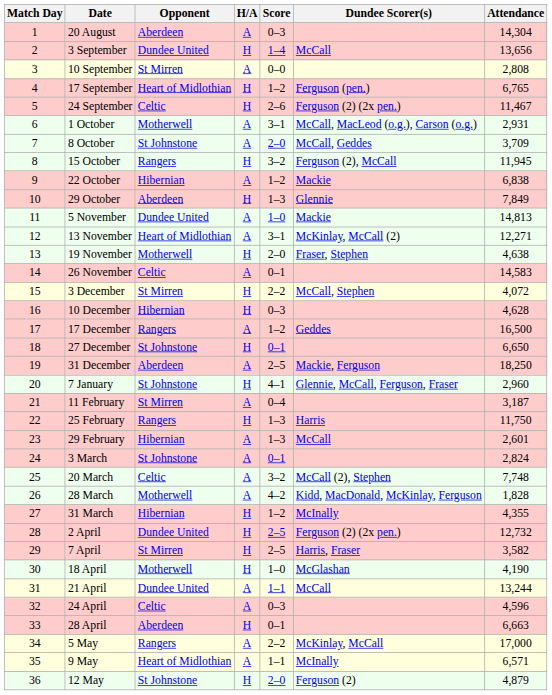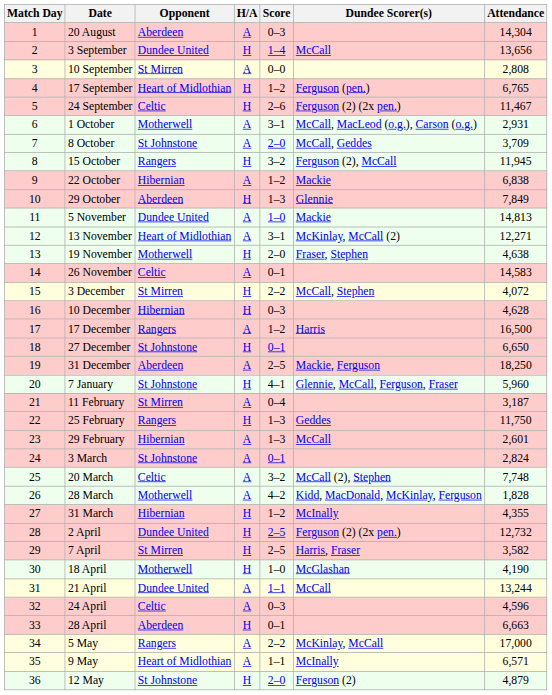 <table class="wikitable" style="text-align:center">
 <tr>
 <th>Match Day</th>
 <th>Date</th>
 <th>Opponent</th>
 <th>H/A</th>
 <th>Score</th>
 <th>Dundee Scorer(s)</th>
 <th>Attendance</th>
 </tr>
 <tr bgcolor="#FFCCCC">
 <td>1</td>
 <td align="left">20 August</td>
 <td align="left"><a href='#'>Aberdeen</a></td>
 <td><a href='#'>A</a></td>
 <td>0–3</td>
 <td align="left"></td>
 <td>14,304</td>
 </tr>
 <tr bgcolor="#FFCCCC">
 <td>2</td>
 <td align="left">3 September</td>
 <td align="left"><a href='#'>Dundee United</a></td>
 <td><a href='#'>H</a></td>
 <td><a href='#'>1–4</a></td>
 <td align="left"><a href='#'>McCall</a></td>
 <td>13,656</td>
 </tr>
 <tr bgcolor="#FFFFDD">
 <td>3</td>
 <td align="left">10 September</td>
 <td align="left"><a href='#'>St Mirren</a></td>
 <td><a href='#'>A</a></td>
 <td>0–0</td>
 <td align="left"></td>
 <td>2,808</td>
 </tr>
 <tr bgcolor="#FFCCCC">
 <td>4</td>
 <td align="left">17 September</td>
 <td align="left"><a href='#'>Heart of Midlothian</a></td>
 <td><a href='#'>H</a></td>
 <td>1–2</td>
 <td align="left"><a href='#'>Ferguson</a> (<a href='#'>pen.</a>)</td>
 <td>6,765</td>
 </tr>
 <tr bgcolor="#FFCCCC">
 <td>5</td>
 <td align="left">24 September</td>
 <td align="left"><a href='#'>Celtic</a></td>
 <td><a href='#'>H</a></td>
 <td>2–6</td>
 <td align="left"><a href='#'>Ferguson</a> (2) (2x <a href='#'>pen.</a>)</td>
 <td>11,467</td>
 </tr>
 <tr bgcolor="#EEFFEE">
 <td>6</td>
 <td align="left">1 October</td>
 <td align="left"><a href='#'>Motherwell</a></td>
 <td><a href='#'>A</a></td>
 <td>3–1</td>
 <td align="left"><a href='#'>McCall</a>, <a href='#'>MacLeod</a> (<a href='#'>o.g.</a>), <a href='#'>Carson</a> (<a href='#'>o.g.</a>)</td>
 <td>2,931</td>
 </tr>
 <tr bgcolor="#EEFFEE">
 <td>7</td>
 <td align="left">8 October</td>
 <td align="left"><a href='#'>St Johnstone</a></td>
 <td><a href='#'>A</a></td>
 <td><a href='#'>2–0</a></td>
 <td align="left"><a href='#'>McCall</a>, <a href='#'>Geddes</a></td>
 <td>3,709</td>
 </tr>
 <tr bgcolor="#EEFFEE">
 <td>8</td>
 <td align="left">15 October</td>
 <td align="left"><a href='#'>Rangers</a></td>
 <td><a href='#'>H</a></td>
 <td>3–2</td>
 <td align="left"><a href='#'>Ferguson</a> (2), <a href='#'>McCall</a></td>
 <td>11,945</td>
 </tr>
 <tr bgcolor="#FFCCCC">
 <td>9</td>
 <td align="left">22 October</td>
 <td align="left"><a href='#'>Hibernian</a></td>
 <td><a href='#'>A</a></td>
 <td>1–2</td>
 <td align="left"><a href='#'>Mackie</a></td>
 <td>6,838</td>
 </tr>
 <tr bgcolor="#FFCCCC">
 <td>10</td>
 <td align="left">29 October</td>
 <td align="left"><a href='#'>Aberdeen</a></td>
 <td><a href='#'>H</a></td>
 <td>1–3</td>
 <td align="left"><a href='#'>Glennie</a></td>
 <td>7,849</td>
 </tr>
 <tr bgcolor="#EEFFEE">
 <td>11</td>
 <td align="left">5 November</td>
 <td align="left"><a href='#'>Dundee United</a></td>
 <td><a href='#'>A</a></td>
 <td><a href='#'>1–0</a></td>
 <td align="left"><a href='#'>Mackie</a></td>
 <td>14,813</td>
 </tr>
 <tr bgcolor="#EEFFEE">
 <td>12</td>
 <td align="left">13 November</td>
 <td align="left"><a href='#'>Heart of Midlothian</a></td>
 <td><a href='#'>A</a></td>
 <td>3–1</td>
 <td align="left"><a href='#'>McKinlay</a>, <a href='#'>McCall</a> (2)</td>
 <td>12,271</td>
 </tr>
 <tr bgcolor="#EEFFEE">
 <td>13</td>
 <td align="left">19 November</td>
 <td align="left"><a href='#'>Motherwell</a></td>
 <td><a href='#'>H</a></td>
 <td>2–0</td>
 <td align="left"><a href='#'>Fraser</a>, <a href='#'>Stephen</a></td>
 <td>4,638</td>
 </tr>
 <tr bgcolor="#FFCCCC">
 <td>14</td>
 <td align="left">26 November</td>
 <td align="left"><a href='#'>Celtic</a></td>
 <td><a href='#'>A</a></td>
 <td>0–1</td>
 <td align="left"></td>
 <td>14,583</td>
 </tr>
 <tr bgcolor="#FFFFDD">
 <td>15</td>
 <td align="left">3 December</td>
 <td align="left"><a href='#'>St Mirren</a></td>
 <td><a href='#'>H</a></td>
 <td>2–2</td>
 <td align="left"><a href='#'>McCall</a>, <a href='#'>Stephen</a></td>
 <td>4,072</td>
 </tr>
 <tr bgcolor="#FFCCCC">
 <td>16</td>
 <td align="left">10 December</td>
 <td align="left"><a href='#'>Hibernian</a></td>
 <td><a href='#'>H</a></td>
 <td>0–3</td>
 <td align="left"></td>
 <td>4,628</td>
 </tr>
 <tr bgcolor="#FFCCCC">
 <td>17</td>
 <td align="left">17 December</td>
 <td align="left"><a href='#'>Rangers</a></td>
 <td><a href='#'>A</a></td>
 <td>1–2</td>
-<td align="left"><a href='#'>Geddes</a></td>
+<td align="left"><a href='#'>Harris</a></td>
 <td>16,500</td>
 </tr>
 <tr bgcolor="#FFCCCC">
 <td>18</td>
 <td align="left">27 December</td>
 <td align="left"><a href='#'>St Johnstone</a></td>
 <td><a href='#'>H</a></td>
 <td><a href='#'>0–1</a></td>
 <td align="left"></td>
 <td>6,650</td>
 </tr>
 <tr bgcolor="#FFCCCC">
 <td>19</td>
 <td align="left">31 December</td>
 <td align="left"><a href='#'>Aberdeen</a></td>
 <td><a href='#'>A</a></td>
 <td>2–5</td>
 <td align="left"><a href='#'>Mackie</a>, <a href='#'>Ferguson</a></td>
 <td>18,250</td>
 </tr>
 <tr bgcolor="#EEFFEE">
 <td>20</td>
 <td align="left">7 January</td>
 <td align="left"><a href='#'>St Johnstone</a></td>
 <td><a href='#'>H</a></td>
 <td>4–1</td>
 <td align="left"><a href='#'>Glennie</a>, <a href='#'>McCall</a>, <a href='#'>Ferguson</a>, <a href='#'>Fraser</a></td>
-<td>2,960</td>
+<td>5,960</td>
 </tr>
 <tr bgcolor="#FFCCCC">
 <td>21</td>
 <td align="left">11 February</td>
 <td align="left"><a href='#'>St Mirren</a></td>
 <td><a href='#'>A</a></td>
 <td>0–4</td>
 <td align="left"></td>
 <td>3,187</td>
 </tr>
 <tr bgcolor="#FFCCCC">
 <td>22</td>
 <td align="left">25 February</td>
 <td align="left"><a href='#'>Rangers</a></td>
 <td><a href='#'>H</a></td>
 <td>1–3</td>
-<td align="left"><a href='#'>Harris</a></td>
+<td align="left"><a href='#'>Geddes</a></td>
 <td>11,750</td>
 </tr>
 <tr bgcolor="#FFCCCC">
 <td>23</td>
 <td align="left">29 February</td>
 <td align="left"><a href='#'>Hibernian</a></td>
 <td><a href='#'>A</a></td>
 <td>1–3</td>
 <td align="left"><a href='#'>McCall</a></td>
 <td>2,601</td>
 </tr>
 <tr bgcolor="#FFCCCC">
 <td>24</td>
 <td align="left">3 March</td>
 <td align="left"><a href='#'>St Johnstone</a></td>
 <td><a href='#'>A</a></td>
 <td><a href='#'>0–1</a></td>
 <td align="left"></td>
 <td>2,824</td>
 </tr>
 <tr bgcolor="#EEFFEE">
 <td>25</td>
 <td align="left">20 March</td>
 <td align="left"><a href='#'>Celtic</a></td>
 <td><a href='#'>A</a></td>
 <td>3–2</td>
 <td align="left"><a href='#'>McCall</a> (2), <a href='#'>Stephen</a></td>
 <td>7,748</td>
 </tr>
 <tr bgcolor="#EEFFEE">
 <td>26</td>
 <td align="left">28 March</td>
 <td align="left"><a href='#'>Motherwell</a></td>
 <td><a href='#'>A</a></td>
 <td>4–2</td>
 <td align="left"><a href='#'>Kidd</a>, <a href='#'>MacDonald</a>, <a href='#'>McKinlay</a>, <a href='#'>Ferguson</a></td>
 <td>1,828</td>
 </tr>
 <tr bgcolor="#FFCCCC">
 <td>27</td>
 <td align="left">31 March</td>
 <td align="left"><a href='#'>Hibernian</a></td>
 <td><a href='#'>H</a></td>
 <td>1–2</td>
 <td align="left"><a href='#'>McInally</a></td>
 <td>4,355</td>
 </tr>
 <tr bgcolor="#FFCCCC">
 <td>28</td>
 <td align="left">2 April</td>
 <td align="left"><a href='#'>Dundee United</a></td>
 <td><a href='#'>H</a></td>
 <td><a href='#'>2–5</a></td>
 <td align="left"><a href='#'>Ferguson</a> (2) (2x <a href='#'>pen.</a>)</td>
 <td>12,732</td>
 </tr>
 <tr bgcolor="#FFCCCC">
 <td>29</td>
 <td align="left">7 April</td>
 <td align="left"><a href='#'>St Mirren</a></td>
 <td><a href='#'>H</a></td>
 <td>2–5</td>
 <td align="left"><a href='#'>Harris</a>, <a href='#'>Fraser</a></td>
 <td>3,582</td>
 </tr>
 <tr bgcolor="#EEFFEE">
 <td>30</td>
 <td align="left">18 April</td>
 <td align="left"><a href='#'>Motherwell</a></td>
 <td><a href='#'>H</a></td>
 <td>1–0</td>
 <td align="left"><a href='#'>McGlashan</a></td>
 <td>4,190</td>
 </tr>
 <tr bgcolor="#FFFFDD">
 <td>31</td>
 <td align="left">21 April</td>
 <td align="left"><a href='#'>Dundee United</a></td>
 <td><a href='#'>A</a></td>
 <td><a href='#'>1–1</a></td>
 <td align="left"><a href='#'>McCall</a></td>
 <td>13,244</td>
 </tr>
 <tr bgcolor="#FFCCCC">
 <td>32</td>
 <td align="left">24 April</td>
 <td align="left"><a href='#'>Celtic</a></td>
 <td><a href='#'>A</a></td>
 <td>0–3</td>
 <td align="left"></td>
 <td>4,596</td>
 </tr>
 <tr bgcolor="#FFCCCC">
 <td>33</td>
 <td align="left">28 April</td>
 <td align="left"><a href='#'>Aberdeen</a></td>
 <td><a href='#'>H</a></td>
 <td>0–1</td>
 <td align="left"></td>
 <td>6,663</td>
 </tr>
 <tr bgcolor="#FFFFDD">
 <td>34</td>
 <td align="left">5 May</td>
 <td align="left"><a href='#'>Rangers</a></td>
 <td><a href='#'>A</a></td>
 <td>2–2</td>
 <td align="left"><a href='#'>McKinlay</a>, <a href='#'>McCall</a></td>
 <td>17,000</td>
 </tr>
 <tr bgcolor="#FFFFDD">
 <td>35</td>
 <td align="left">9 May</td>
 <td align="left"><a href='#'>Heart of Midlothian</a></td>
 <td><a href='#'>A</a></td>
 <td>1–1</td>
 <td align="left"><a href='#'>McInally</a></td>
 <td>6,571</td>
 </tr>
 <tr bgcolor="#EEFFEE">
 <td>36</td>
 <td align="left">12 May</td>
 <td align="left"><a href='#'>St Johnstone</a></td>
 <td><a href='#'>H</a></td>
 <td><a href='#'>2–0</a></td>
 <td align="left"><a href='#'>Ferguson</a> (2)</td>
 <td>4,879</td>
 </tr>
 </table>
